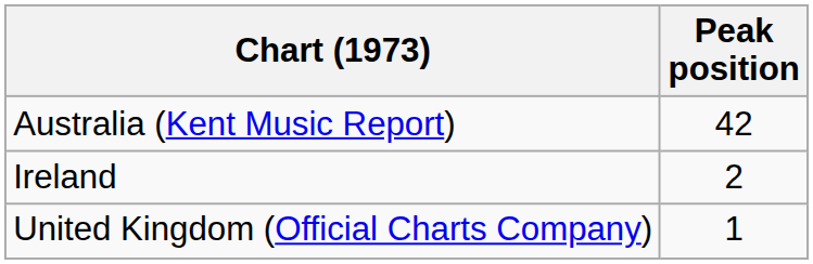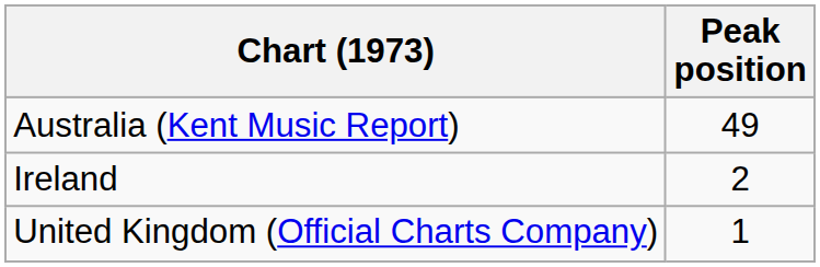 <table class="wikitable">
 <tr>
 <th>Chart (1973)</th>
 <th>Peak<br> position</th>
 </tr>
 <tr>
 <td>Australia (<a href='#'>Kent Music Report</a>)</td>
-<td align="center">42</td>
+<td align="center">49</td>
 </tr>
 <tr>
 <td>Ireland</td>
 <td align="center">2</td>
 </tr>
 <tr>
 <td>United Kingdom (<a href='#'>Official Charts Company</a>)</td>
 <td align="center">1</td>
 </tr>
 </table>
